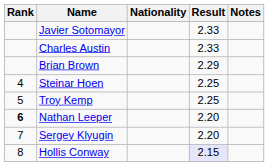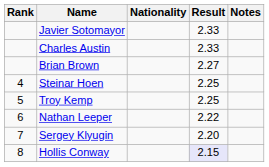 <table class="wikitable sortable" style="text-align:center">
 <tr>
 <th>Rank</th>
 <th>Name</th>
 <th>Nationality</th>
 <th>Result</th>
 <th>Notes</th>
 </tr>
 <tr>
 <td></td>
 <td align=left><a href='#'>Javier Sotomayor</a></td>
 <td align=left></td>
 <td>2.33</td>
 <td></td>
 </tr>
 <tr>
 <td></td>
 <td align=left><a href='#'>Charles Austin</a></td>
 <td align=left></td>
 <td>2.33</td>
 <td></td>
 </tr>
 <tr>
 <td></td>
 <td align=left><a href='#'>Brian Brown</a></td>
 <td align=left></td>
-<td>2.29</td>
+<td>2.27</td>
 <td></td>
 </tr>
 <tr>
 <td>4</td>
 <td align=left><a href='#'>Steinar Hoen</a></td>
 <td align=left></td>
 <td>2.25</td>
 <td></td>
 </tr>
 <tr>
 <td>5</td>
 <td align=left><a href='#'>Troy Kemp</a></td>
 <td align=left></td>
 <td>2.25</td>
 <td></td>
 </tr>
 <tr>
-<td><strong>6</strong></td>
+<td>6</td>
 <td align=left><a href='#'>Nathan Leeper</a></td>
 <td align=left></td>
-<td>2.20</td>
+<td>2.22</td>
 <td></td>
 </tr>
 <tr>
 <td>7</td>
 <td align=left><a href='#'>Sergey Klyugin</a></td>
 <td align=left></td>
 <td>2.20</td>
 <td></td>
 </tr>
 <tr>
 <td>8</td>
 <td align=left><a href='#'>Hollis Conway</a></td>
 <td align=left></td>
 <td style="background: lavender;">2.15</td>
 <td></td>
 </tr>
 </table>
